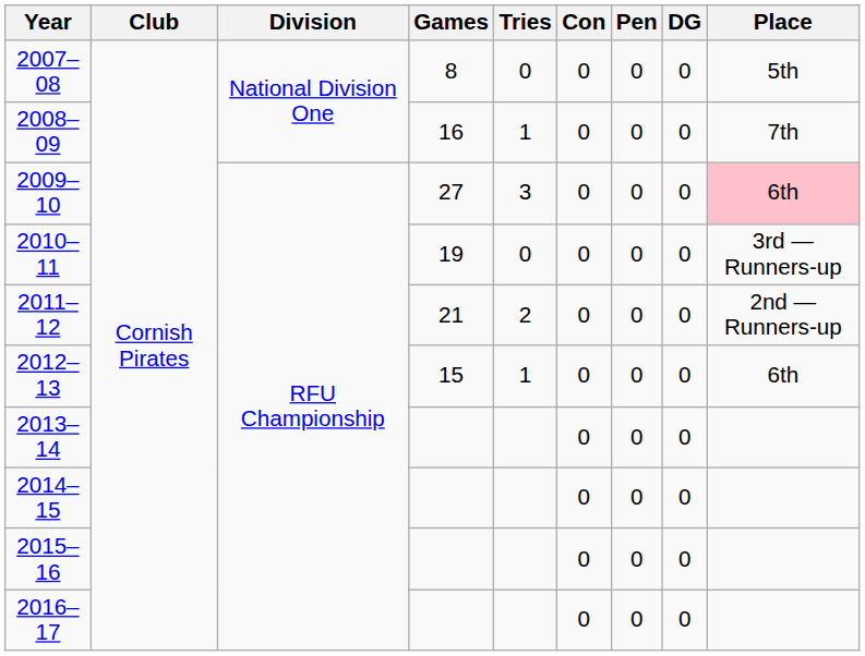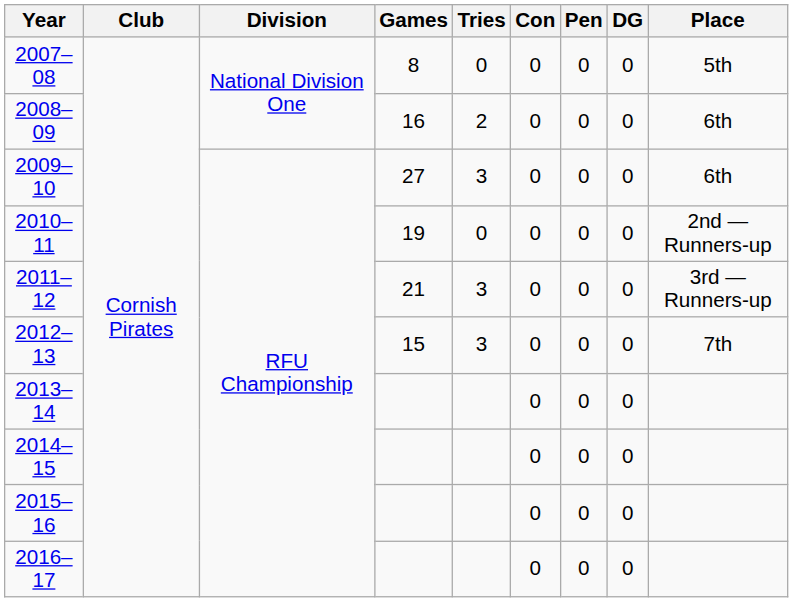 <table class="wikitable">
 <tr>
 <th>Year</th>
 <th>Club</th>
 <th>Division</th>
 <th>Games</th>
 <th>Tries</th>
 <th>Con</th>
 <th>Pen</th>
 <th>DG</th>
 <th>Place</th>
 </tr>
 <tr align="center">
 <td><a href='#'>2007–08</a></td>
 <td rowspan=10><a href='#'>Cornish Pirates</a></td>
 <td rowspan=2><a href='#'>National Division One</a></td>
 <td>8</td>
 <td>0</td>
 <td>0</td>
 <td>0</td>
 <td>0</td>
 <td>5th</td>
 </tr>
 <tr align="center">
 <td><a href='#'>2008–09</a></td>
 <td>16</td>
-<td>1</td>
+<td>2</td>
 <td>0</td>
 <td>0</td>
 <td>0</td>
-<td>7th</td>
+<td>6th</td>
 </tr>
 <tr align="center">
 <td><a href='#'>2009–10</a></td>
 <td rowspan=8><a href='#'>RFU Championship</a></td>
 <td>27</td>
 <td>3</td>
 <td>0</td>
 <td>0</td>
 <td>0</td>
-<td style="background: pink;">6th</td>
+<td>6th</td>
 </tr>
 <tr align="center">
 <td><a href='#'>2010–11</a></td>
 <td>19</td>
 <td>0</td>
 <td>0</td>
 <td>0</td>
 <td>0</td>
-<td>3rd — Runners-up</td>
+<td>2nd — Runners-up</td>
 </tr>
 <tr align="center">
 <td><a href='#'>2011–12</a></td>
 <td>21</td>
-<td>2</td>
+<td>3</td>
 <td>0</td>
 <td>0</td>
 <td>0</td>
-<td>2nd — Runners-up</td>
+<td>3rd — Runners-up</td>
 </tr>
 <tr align="center">
 <td><a href='#'>2012–13</a></td>
 <td>15</td>
-<td>1</td>
+<td>3</td>
 <td>0</td>
 <td>0</td>
 <td>0</td>
-<td>6th</td>
+<td>7th</td>
 </tr>
 <tr align="center">
 <td><a href='#'>2013–14</a></td>
 <td></td>
 <td></td>
 <td>0</td>
 <td>0</td>
 <td>0</td>
 <td></td>
 </tr>
 <tr align="center">
 <td><a href='#'>2014–15</a></td>
 <td></td>
 <td></td>
 <td>0</td>
 <td>0</td>
 <td>0</td>
 <td></td>
 </tr>
 <tr align="center">
 <td><a href='#'>2015–16</a></td>
 <td></td>
 <td></td>
 <td>0</td>
 <td>0</td>
 <td>0</td>
 <td></td>
 </tr>
 <tr align="center">
 <td><a href='#'>2016–17</a></td>
 <td></td>
 <td></td>
 <td>0</td>
 <td>0</td>
 <td>0</td>
 <td></td>
 </tr>
 </table>
